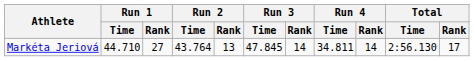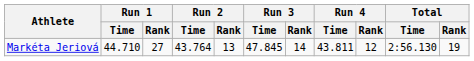 <table class="wikitable" border="1" style="font-size:90%">
 <tr>
 <th rowspan="2">Athlete</th>
 <th colspan="2">Run 1</th>
 <th colspan="2">Run 2</th>
 <th colspan="2">Run 3</th>
 <th colspan="2">Run 4</th>
 <th colspan="2">Total</th>
 </tr>
 <tr>
 <th>Time</th>
 <th>Rank</th>
 <th>Time</th>
 <th>Rank</th>
 <th>Time</th>
 <th>Rank</th>
 <th>Time</th>
 <th>Rank</th>
 <th>Time</th>
 <th>Rank</th>
 </tr>
 <tr>
 <td><a href='#'>Markéta Jeriová</a></td>
 <td align="center">44.710</td>
 <td align="center">27</td>
 <td align="center">43.764</td>
 <td align="center">13</td>
 <td align="center">47.845</td>
 <td align="center">14</td>
-<td align="center">34.811</td>
-<td align="center">14</td>
+<td align="center">43.811</td>
+<td align="center">12</td>
 <td align="center">2:56.130</td>
-<td align="center">17</td>
+<td align="center">19</td>
 </tr>
 </table>
